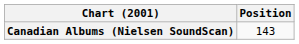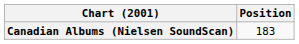 <table class="wikitable plainrowheaders" style="text-align:center">
 <tr>
 <th scope="col">Chart (2001)</th>
 <th scope="col">Position</th>
 </tr>
 <tr>
 <th scope="row">Canadian Albums (Nielsen SoundScan)</th>
-<td>143</td>
+<td>183</td>
 </tr>
 </table>
